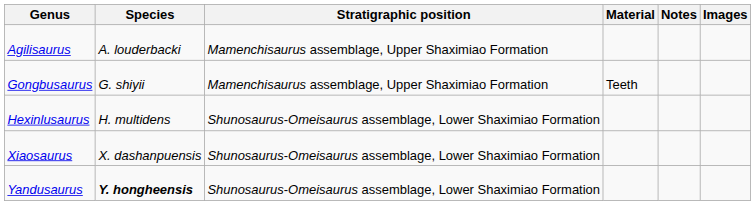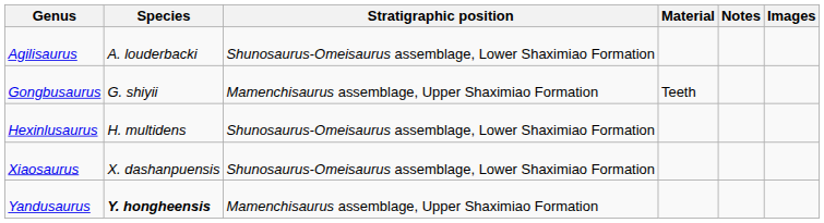 <table class="wikitable sortable">
 <tr>
 <th>Genus</th>
 <th>Species</th>
 <th>Stratigraphic position</th>
 <th>Material</th>
 <th>Notes</th>
 <th>Images</th>
 </tr>
 <tr>
 <td><br><em><a href='#'>Agilisaurus</a></em></td>
 <td><br><em>A. louderbacki</em></td>
-<td><br><em>Mamenchisaurus</em> assemblage, Upper Shaximiao Formation</td>
+<td><br><em>Shunosaurus</em>-<em>Omeisaurus</em> assemblage, Lower Shaximiao Formation</td>
 <td></td>
 <td></td>
 <td><br></td>
 </tr>
 <tr>
 <td><br><em><a href='#'>Gongbusaurus</a></em></td>
 <td><br><em>G. shiyii</em></td>
 <td><br><em>Mamenchisaurus</em> assemblage, Upper Shaximiao Formation</td>
 <td><br>Teeth</td>
 <td></td>
 <td></td>
 </tr>
 <tr>
 <td><br><em><a href='#'>Hexinlusaurus</a></em></td>
 <td><br><em>H. multidens</em></td>
 <td><br><em>Shunosaurus</em>-<em>Omeisaurus</em> assemblage, Lower Shaximiao Formation</td>
 <td></td>
 <td></td>
 <td><br></td>
 </tr>
 <tr>
 <td><br><em><a href='#'>Xiaosaurus</a></em></td>
 <td><br><em>X. dashanpuensis</em></td>
 <td><br><em>Shunosaurus</em>-<em>Omeisaurus</em> assemblage, Lower Shaximiao Formation</td>
 <td></td>
 <td></td>
 <td></td>
 </tr>
 <tr>
 <td><br><em><a href='#'>Yandusaurus</a></em></td>
 <td><strong><br><em>Y. hongheensis</em></strong></td>
-<td><br><em>Shunosaurus</em>-<em>Omeisaurus</em> assemblage, Lower Shaximiao Formation</td>
+<td><br><em>Mamenchisaurus</em> assemblage, Upper Shaximiao Formation</td>
 <td></td>
 <td></td>
 <td></td>
 </tr>
 </table>
